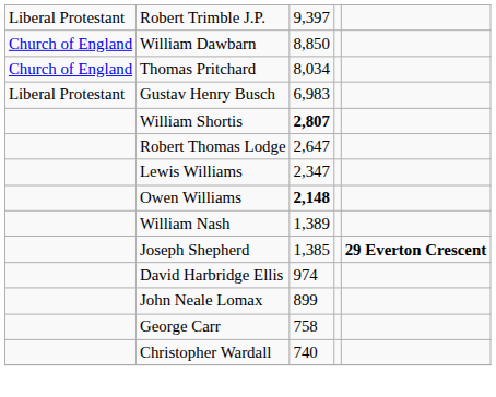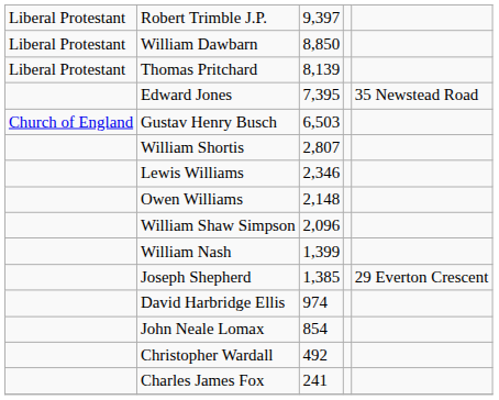 <table class="wikitable">
 <tr>
 <td>Liberal Protestant</td>
 <td>Robert Trimble J.P.</td>
 <td>9,397</td>
 <td></td>
 <td></td>
 </tr>
 <tr>
-<td><a href='#'>Church of England</a></td>
+<td>Liberal Protestant</td>
 <td>William Dawbarn</td>
 <td>8,850</td>
 <td></td>
 <td></td>
 </tr>
 <tr>
-<td><a href='#'>Church of England</a></td>
+<td>Liberal Protestant</td>
 <td>Thomas Pritchard</td>
-<td>8,034</td>
+<td>8,139</td>
 <td></td>
 <td></td>
 </tr>
 <tr>
-<td>Liberal Protestant</td>
+<td></td>
+<td>Edward Jones</td>
+<td>7,395</td>
+<td></td>
+<td>35 Newstead Road</td>
+</tr>
+<tr>
+<td><a href='#'>Church of England</a></td>
 <td>Gustav Henry Busch</td>
-<td>6,983</td>
+<td>6,503</td>
 <td></td>
 <td></td>
 </tr>
 <tr>
 <td></td>
 <td>William Shortis</td>
-<td><strong>2,807</strong></td>
-<td></td>
-<td></td>
-</tr>
-<tr>
-<td></td>
-<td>Robert Thomas Lodge</td>
-<td>2,647</td>
+<td>2,807</td>
 <td></td>
 <td></td>
 </tr>
 <tr>
 <td></td>
 <td>Lewis Williams</td>
-<td>2,347</td>
+<td>2,346</td>
 <td></td>
 <td></td>
 </tr>
 <tr>
 <td></td>
 <td>Owen Williams</td>
-<td><strong>2,148</strong></td>
+<td>2,148</td>
+<td></td>
+<td></td>
+</tr>
+<tr>
+<td></td>
+<td>William Shaw Simpson</td>
+<td>2,096</td>
 <td></td>
 <td></td>
 </tr>
 <tr>
 <td></td>
 <td>William Nash</td>
-<td>1,389</td>
+<td>1,399</td>
 <td></td>
 <td></td>
 </tr>
 <tr>
 <td></td>
 <td>Joseph Shepherd</td>
 <td>1,385</td>
 <td></td>
-<td><strong>29 Everton Crescent</strong></td>
+<td>29 Everton Crescent</td>
 </tr>
 <tr>
 <td></td>
 <td>David Harbridge Ellis</td>
 <td>974</td>
 <td></td>
 <td></td>
 </tr>
 <tr>
 <td></td>
 <td>John Neale Lomax</td>
-<td>899</td>
-<td></td>
-<td></td>
-</tr>
-<tr>
-<td></td>
-<td>George Carr</td>
-<td>758</td>
+<td>854</td>
 <td></td>
 <td></td>
 </tr>
 <tr>
 <td></td>
 <td>Christopher Wardall</td>
-<td>740</td>
+<td>492</td>
+<td></td>
+<td></td>
+</tr>
+<tr>
+<td></td>
+<td>Charles James Fox</td>
+<td>241</td>
 <td></td>
 <td></td>
 </tr>
 <tr>
 </tr>
 </table>
